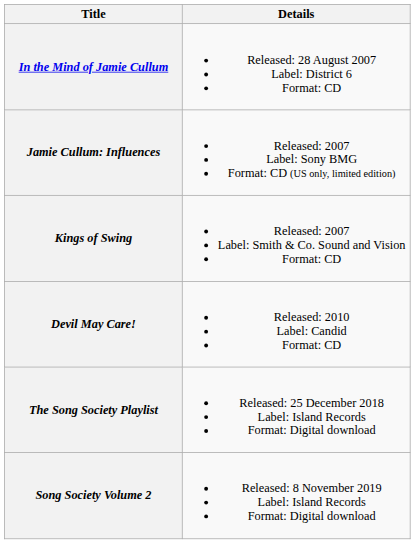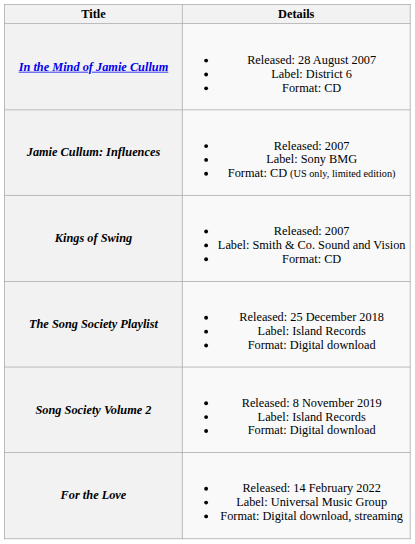 <table class="wikitable plainrowheaders" style="text-align:center;" border="1">
 <tr>
 <th scope="col" style="width:14em;">Title</th>
 <th scope="col" style="width:18em;">Details</th>
 </tr>
 <tr>
 <th scope="row"><em><a href='#'>In the Mind of Jamie Cullum</a></em></th>
 <td><br><ul><li>Released: 28 August 2007</li><li>Label: District 6</li><li>Format: CD</li></ul></td>
 </tr>
 <tr>
 <th scope="row"><em>Jamie Cullum: Influences</em></th>
 <td><br><ul><li>Released: 2007</li><li>Label: Sony BMG</li><li>Format: CD <small>(US only, limited edition)</small></li></ul></td>
 </tr>
 <tr>
 <th scope="row"><em>Kings of Swing</em><br> </th>
 <td><br><ul><li>Released: 2007</li><li>Label: Smith & Co. Sound and Vision</li><li>Format: CD</li></ul></td>
 </tr>
 <tr>
-<th scope="row"><em>Devil May Care!</em></th>
-<td><br><ul><li>Released: 2010</li><li>Label: Candid</li><li>Format: CD</li></ul></td>
-</tr>
-<tr>
 <th scope="row"><em>The Song Society Playlist</em></th>
 <td><br><ul><li>Released: 25 December 2018</li><li>Label: Island Records</li><li>Format: Digital download</li></ul></td>
 </tr>
 <tr>
 <th scope="row"><em>Song Society Volume 2</em></th>
 <td><br><ul><li>Released: 8 November 2019</li><li>Label: Island Records</li><li>Format: Digital download</li></ul></td>
 </tr>
+<tr>
+<th scope="row"><em>For the Love</em></th>
+<td><br><ul><li>Released: 14 February 2022</li><li>Label: Universal Music Group</li><li>Format: Digital download, streaming</li></ul></td>
+</tr>
 </table>
